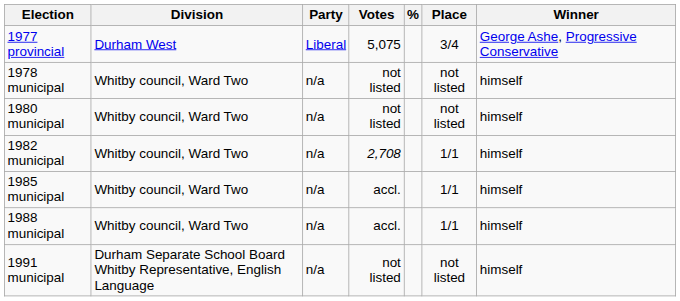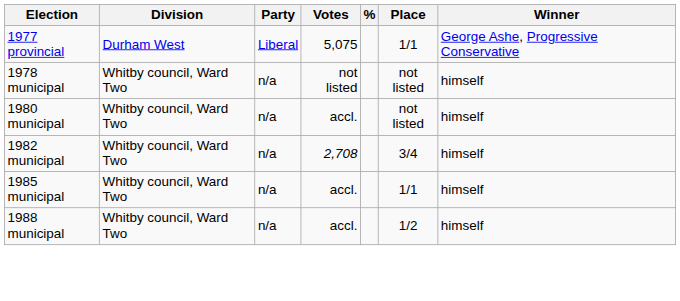 <table class="wikitable" width="800">
 <tr>
 <th align="left">Election</th>
 <th align="left">Division</th>
 <th align="left">Party</th>
 <th align="right">Votes</th>
 <th align="right">%</th>
 <th align="center">Place</th>
 <th align="center">Winner</th>
 </tr>
 <tr>
 <td align="left"><a href='#'>1977 provincial</a></td>
 <td align="left"><a href='#'>Durham West</a></td>
 <td align="left"><a href='#'>Liberal</a></td>
 <td align="right">5,075</td>
 <td align="right"></td>
-<td align="center">3/4</td>
+<td align="center">1/1</td>
 <td align="left"><a href='#'>George Ashe</a>, <a href='#'>Progressive Conservative</a></td>
 </tr>
 <tr>
 <td align="left">1978 municipal</td>
 <td align="left">Whitby council, Ward Two</td>
 <td align="left">n/a</td>
 <td align="right">not listed</td>
 <td align="right"></td>
 <td align="center">not listed</td>
 <td align="left">himself</td>
 </tr>
 <tr>
 <td align="left">1980 municipal</td>
 <td align="left">Whitby council, Ward Two</td>
 <td align="left">n/a</td>
-<td align="right">not listed</td>
+<td align="right">accl.</td>
 <td align="right"></td>
 <td align="center">not listed</td>
 <td align="left">himself</td>
 </tr>
 <tr>
 <td align="left">1982 municipal</td>
 <td align="left">Whitby council, Ward Two</td>
 <td align="left">n/a</td>
 <td align="right"><em>2,708</em></td>
 <td align="right"></td>
-<td align="center">1/1</td>
+<td align="center">3/4</td>
 <td align="left">himself</td>
 </tr>
 <tr>
 <td align="left">1985 municipal</td>
 <td align="left">Whitby council, Ward Two</td>
 <td align="left">n/a</td>
 <td align="right">accl.</td>
 <td align="right"></td>
 <td align="center">1/1</td>
 <td align="left">himself</td>
 </tr>
 <tr>
 <td align="left">1988 municipal</td>
 <td align="left">Whitby council, Ward Two</td>
 <td align="left">n/a</td>
 <td align="right">accl.</td>
 <td align="right"></td>
-<td align="center">1/1</td>
-<td align="left">himself</td>
-</tr>
-<tr>
-<td align="left">1991 municipal</td>
-<td align="left">Durham Separate School Board<br>Whitby Representative, English Language</td>
-<td align="left">n/a</td>
-<td align="right">not listed</td>
-<td align="right"></td>
-<td align="center">not listed</td>
+<td align="center">1/2</td>
 <td align="left">himself</td>
 </tr>
 </table>
